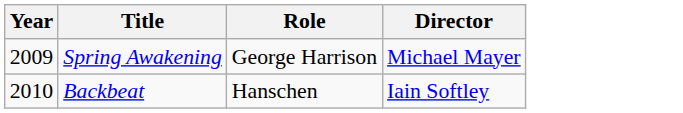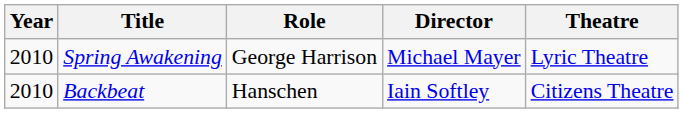 <table class="wikitable sortable">
 <tr>
 <th>Year</th>
 <th>Title</th>
 <th>Role</th>
 <th>Director</th>
+<th>Theatre</th>
 </tr>
 <tr>
-<td>2009</td>
+<td>2010</td>
 <td><em><a href='#'>Spring Awakening</a></em></td>
 <td>George Harrison</td>
 <td><a href='#'>Michael Mayer</a></td>
+<td><a href='#'>Lyric Theatre</a></td>
 </tr>
 <tr>
 <td>2010</td>
 <td><em><a href='#'>Backbeat</a></em></td>
 <td>Hanschen</td>
 <td><a href='#'>Iain Softley</a></td>
+<td><a href='#'>Citizens Theatre</a></td>
 </tr>
 </table>
